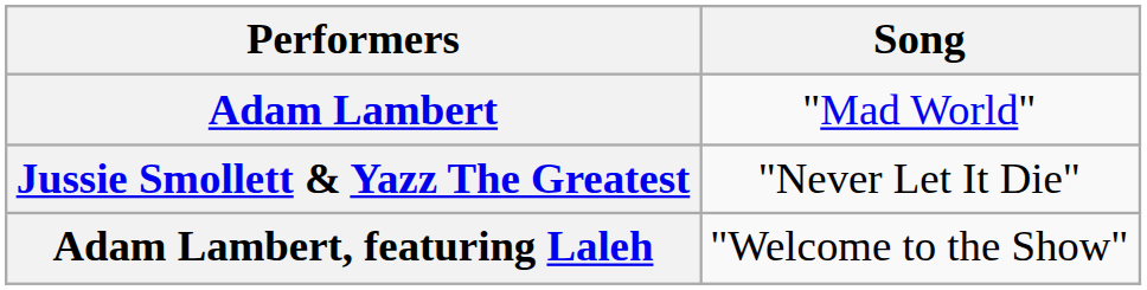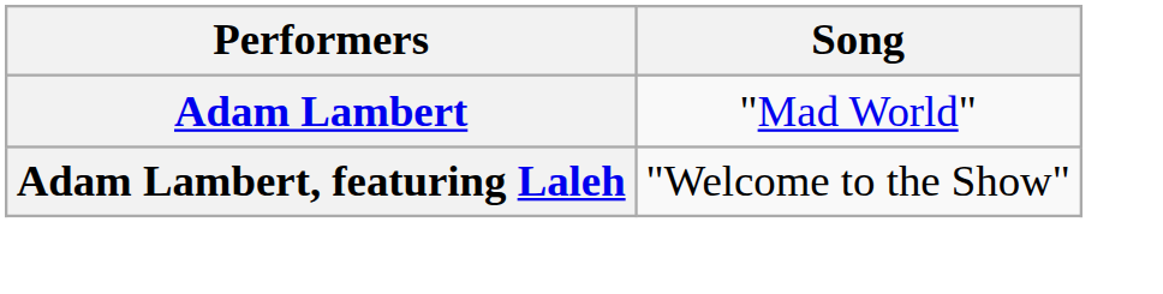 <table class="wikitable" style="text-align:center;">
 <tr>
 <th scope="col">Performers</th>
 <th scope="col">Song</th>
 </tr>
 <tr>
 <th scope="row"><a href='#'>Adam Lambert</a></th>
 <td>"<a href='#'>Mad World</a>"</td>
 </tr>
 <tr>
-<th scope="row"><a href='#'>Jussie Smollett</a> & <a href='#'>Yazz The Greatest</a></th>
-<td>"Never Let It Die"</td>
-</tr>
-<tr>
 <th scope="row">Adam Lambert, featuring <a href='#'>Laleh</a></th>
 <td>"Welcome to the Show"</td>
 </tr>
 </table>
